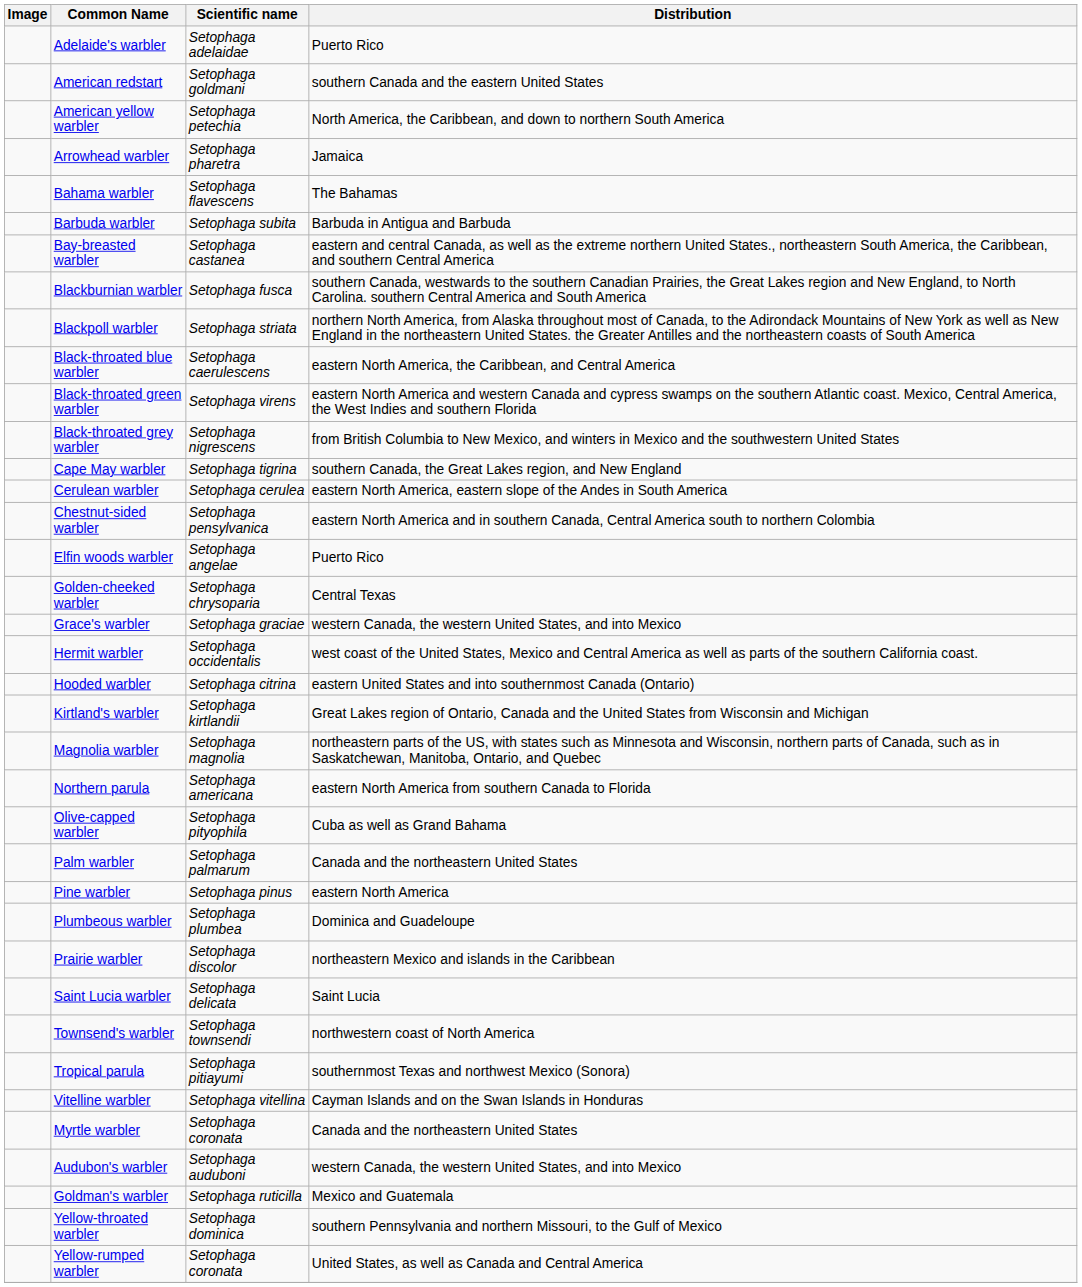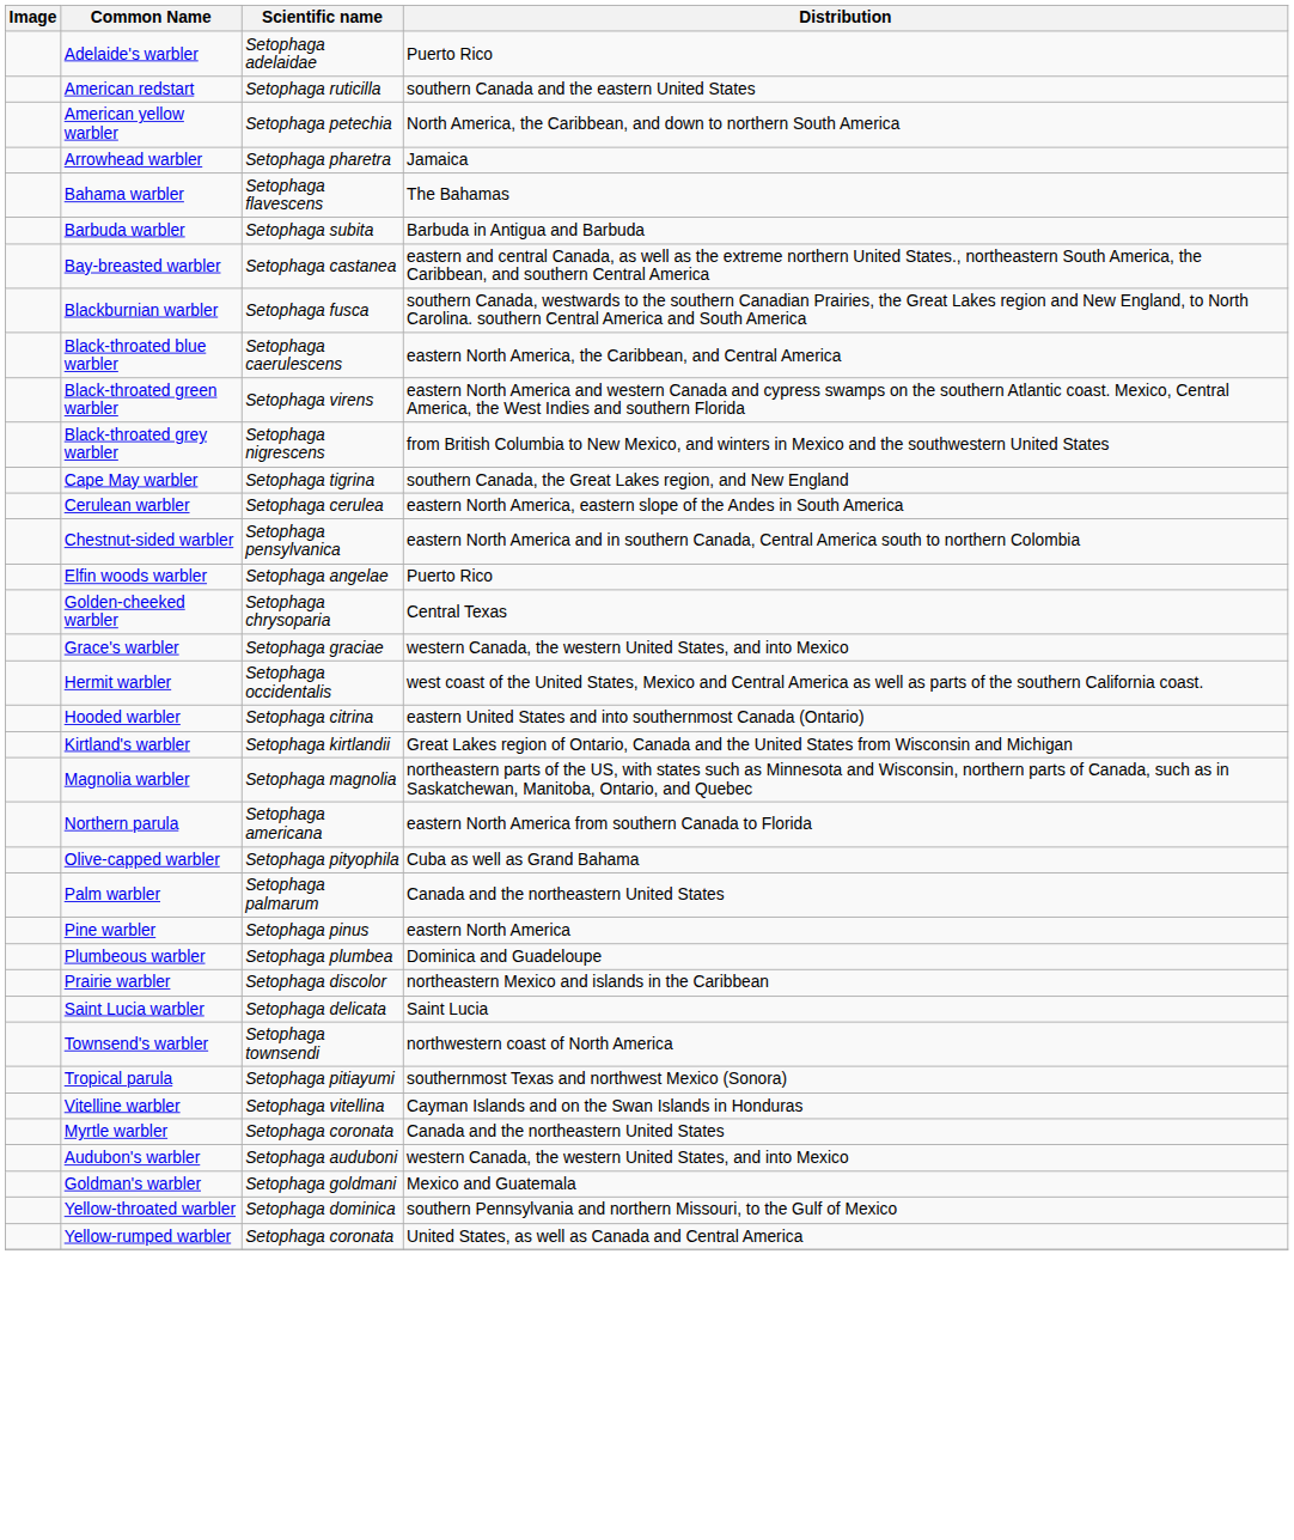 <table class="wikitable">
 <tr>
 <th>Image</th>
 <th>Common Name</th>
 <th>Scientific name</th>
 <th>Distribution</th>
 </tr>
 <tr>
 <td></td>
 <td><a href='#'>Adelaide's warbler</a></td>
 <td><em>Setophaga adelaidae</em></td>
 <td>Puerto Rico</td>
 </tr>
 <tr>
 <td></td>
 <td><a href='#'>American redstart</a></td>
-<td><em>Setophaga goldmani</em></td>
+<td><em>Setophaga ruticilla</em></td>
 <td>southern Canada and the eastern United States</td>
 </tr>
 <tr>
 <td></td>
 <td><a href='#'>American yellow warbler</a></td>
 <td><em>Setophaga petechia</em></td>
 <td>North America, the Caribbean, and down to northern South America</td>
 </tr>
 <tr>
 <td></td>
 <td><a href='#'>Arrowhead warbler</a></td>
 <td><em>Setophaga pharetra</em></td>
 <td>Jamaica</td>
 </tr>
 <tr>
 <td></td>
 <td><a href='#'>Bahama warbler</a></td>
 <td><em>Setophaga flavescens</em></td>
 <td>The Bahamas</td>
 </tr>
 <tr>
 <td></td>
 <td><a href='#'>Barbuda warbler</a></td>
 <td><em>Setophaga subita</em></td>
 <td>Barbuda in Antigua and Barbuda</td>
 </tr>
 <tr>
 <td></td>
 <td><a href='#'>Bay-breasted warbler</a></td>
 <td><em>Setophaga castanea</em></td>
 <td>eastern and central Canada, as well as the extreme northern United States., northeastern South America, the Caribbean, and southern Central America</td>
 </tr>
 <tr>
 <td></td>
 <td><a href='#'>Blackburnian warbler</a></td>
 <td><em>Setophaga fusca</em></td>
 <td>southern Canada, westwards to the southern Canadian Prairies, the Great Lakes region and New England, to North Carolina.  southern Central America and South America</td>
-</tr>
-<tr>
-<td></td>
-<td><a href='#'>Blackpoll warbler</a></td>
-<td><em>Setophaga striata</em></td>
-<td>northern North America, from Alaska throughout most of Canada, to the Adirondack Mountains of New York as well as New England in the northeastern United States. the Greater Antilles and the northeastern coasts of South America</td>
 </tr>
 <tr>
 <td></td>
 <td><a href='#'>Black-throated blue warbler</a></td>
 <td><em>Setophaga caerulescens</em></td>
 <td>eastern North America, the Caribbean, and Central America</td>
 </tr>
 <tr>
 <td></td>
 <td><a href='#'>Black-throated green warbler</a></td>
 <td><em>Setophaga virens</em></td>
 <td>eastern North America and western Canada and cypress swamps on the southern Atlantic coast. Mexico, Central America, the West Indies and southern Florida</td>
 </tr>
 <tr>
 <td></td>
 <td><a href='#'>Black-throated grey warbler</a></td>
 <td><em>Setophaga nigrescens</em></td>
 <td>from British Columbia to New Mexico, and winters in Mexico and the southwestern United States</td>
 </tr>
 <tr>
 <td></td>
 <td><a href='#'>Cape May warbler</a></td>
 <td><em>Setophaga tigrina</em></td>
 <td>southern Canada, the Great Lakes region, and New England</td>
 </tr>
 <tr>
 <td></td>
 <td><a href='#'>Cerulean warbler</a></td>
 <td><em>Setophaga cerulea</em></td>
 <td>eastern North America, eastern slope of the Andes in South America</td>
 </tr>
 <tr>
 <td></td>
 <td><a href='#'>Chestnut-sided warbler</a></td>
 <td><em>Setophaga pensylvanica</em></td>
 <td>eastern North America and in southern Canada, Central America south to northern Colombia</td>
 </tr>
 <tr>
 <td></td>
 <td><a href='#'>Elfin woods warbler</a></td>
 <td><em>Setophaga angelae</em></td>
 <td>Puerto Rico</td>
 </tr>
 <tr>
 <td></td>
 <td><a href='#'>Golden-cheeked warbler</a></td>
 <td><em>Setophaga chrysoparia</em></td>
 <td>Central Texas</td>
 </tr>
 <tr>
 <td></td>
 <td><a href='#'>Grace's warbler</a></td>
 <td><em>Setophaga graciae</em></td>
 <td>western Canada, the western United States, and into Mexico</td>
 </tr>
 <tr>
 <td></td>
 <td><a href='#'>Hermit warbler</a></td>
 <td><em>Setophaga occidentalis</em></td>
 <td>west coast of the United States, Mexico and Central America as well as parts of the southern California coast.</td>
 </tr>
 <tr>
 <td></td>
 <td><a href='#'>Hooded warbler</a></td>
 <td><em>Setophaga citrina</em></td>
 <td>eastern United States and into southernmost Canada (Ontario)</td>
 </tr>
 <tr>
 <td></td>
 <td><a href='#'>Kirtland's warbler</a></td>
 <td><em>Setophaga kirtlandii</em></td>
 <td>Great Lakes region of Ontario, Canada and the United States from Wisconsin and Michigan</td>
 </tr>
 <tr>
 <td></td>
 <td><a href='#'>Magnolia warbler</a></td>
 <td><em>Setophaga magnolia</em></td>
 <td>northeastern parts of the US, with states such as Minnesota and Wisconsin, northern parts of Canada, such as in Saskatchewan, Manitoba, Ontario, and Quebec</td>
 </tr>
 <tr>
 <td></td>
 <td><a href='#'>Northern parula</a></td>
 <td><em>Setophaga americana</em></td>
 <td>eastern North America from southern Canada to Florida</td>
 </tr>
 <tr>
 <td></td>
 <td><a href='#'>Olive-capped warbler</a></td>
 <td><em>Setophaga pityophila</em></td>
 <td>Cuba as well as Grand Bahama</td>
 </tr>
 <tr>
 <td></td>
 <td><a href='#'>Palm warbler</a></td>
 <td><em>Setophaga palmarum</em></td>
 <td>Canada and the northeastern United States</td>
 </tr>
 <tr>
 <td></td>
 <td><a href='#'>Pine warbler</a></td>
 <td><em>Setophaga pinus</em></td>
 <td>eastern North America</td>
 </tr>
 <tr>
 <td></td>
 <td><a href='#'>Plumbeous warbler</a></td>
 <td><em>Setophaga plumbea</em></td>
 <td>Dominica and Guadeloupe</td>
 </tr>
 <tr>
 <td></td>
 <td><a href='#'>Prairie warbler</a></td>
 <td><em>Setophaga discolor</em></td>
 <td>northeastern Mexico and islands in the Caribbean</td>
 </tr>
 <tr>
 <td></td>
 <td><a href='#'>Saint Lucia warbler</a></td>
 <td><em>Setophaga delicata</em></td>
 <td>Saint Lucia</td>
 </tr>
 <tr>
 <td></td>
 <td><a href='#'>Townsend's warbler</a></td>
 <td><em>Setophaga townsendi</em></td>
 <td>northwestern coast of North America</td>
 </tr>
 <tr>
 <td></td>
 <td><a href='#'>Tropical parula</a></td>
 <td><em>Setophaga pitiayumi</em></td>
 <td>southernmost Texas and northwest Mexico (Sonora)</td>
 </tr>
 <tr>
 <td></td>
 <td><a href='#'>Vitelline warbler</a></td>
 <td><em>Setophaga vitellina</em></td>
 <td>Cayman Islands and on the Swan Islands in Honduras</td>
 </tr>
 <tr>
 <td></td>
 <td><a href='#'>Myrtle warbler</a></td>
 <td><em>Setophaga coronata</em></td>
 <td>Canada and the northeastern United States</td>
 </tr>
 <tr>
 <td></td>
 <td><a href='#'>Audubon's warbler</a></td>
 <td><em>Setophaga auduboni</em></td>
 <td>western Canada, the western United States, and into Mexico</td>
 </tr>
 <tr>
 <td></td>
 <td><a href='#'>Goldman's warbler</a></td>
-<td><em>Setophaga ruticilla</em></td>
+<td><em>Setophaga goldmani</em></td>
 <td>Mexico and Guatemala</td>
 </tr>
 <tr>
 <td></td>
 <td><a href='#'>Yellow-throated warbler</a></td>
 <td><em>Setophaga dominica</em></td>
 <td>southern Pennsylvania and northern Missouri, to the Gulf of Mexico</td>
 </tr>
 <tr>
 <td></td>
 <td><a href='#'>Yellow-rumped warbler</a></td>
 <td><em>Setophaga coronata</em></td>
 <td>United States, as well as Canada and Central America</td>
 </tr>
 <tr>
 </tr>
 </table>
